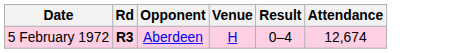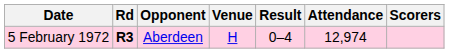 <table class="wikitable sortable" style="font-size:95%; text-align:center">
 <tr>
 <th>Date</th>
 <th>Rd</th>
 <th>Opponent</th>
 <th>Venue</th>
 <th>Result</th>
 <th>Attendance</th>
+<th>Scorers</th>
 </tr>
 <tr bgcolor = "#ffd0e3">
 <td>5 February 1972</td>
 <td><strong>R3</strong></td>
 <td><a href='#'>Aberdeen</a></td>
 <td><a href='#'>H</a></td>
 <td>0–4</td>
-<td>12,674</td>
+<td>12,974</td>
+<td></td>
 </tr>
 </table>
